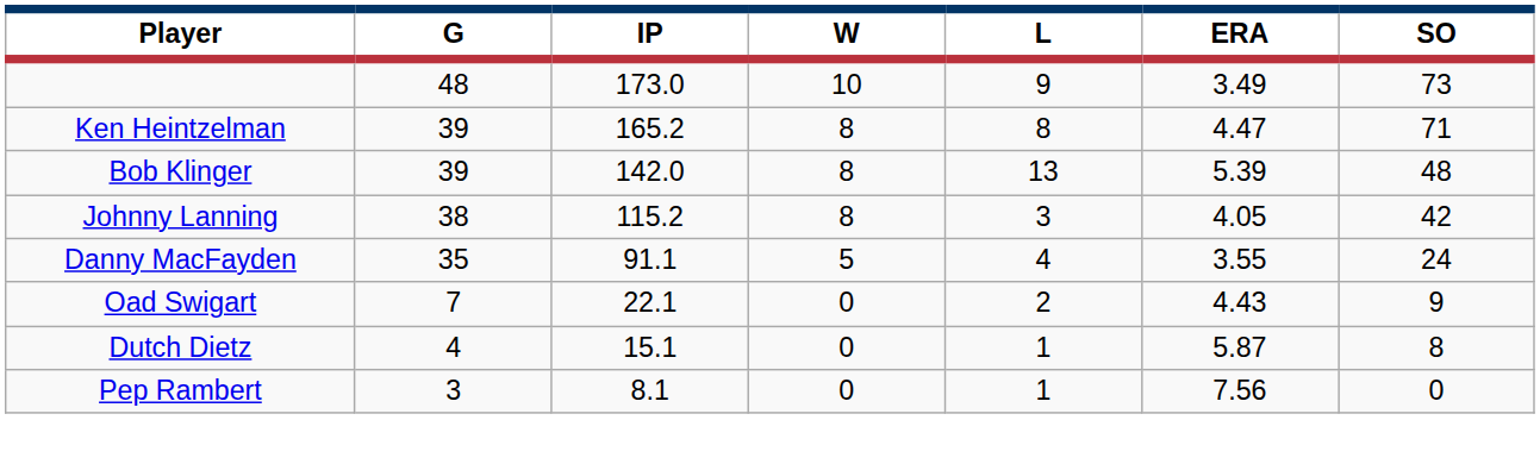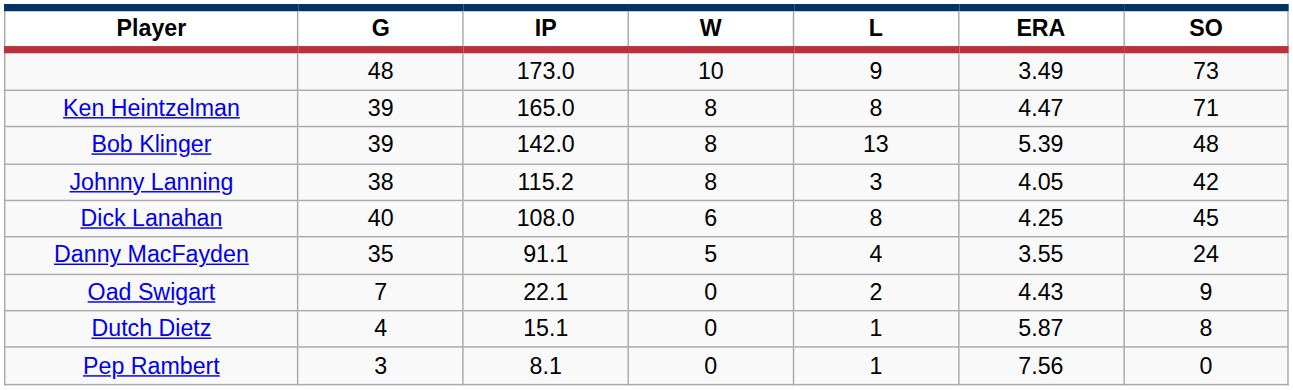 <table class="wikitable sortable">
 <tr>
 <th style="background:#FFFFFF; border-top:#023465 5px solid; border-bottom:#ba313c 5px solid;" width="16%">Player</th>
 <th style="background:#FFFFFF; border-top:#023465 5px solid; border-bottom:#ba313c 5px solid;" width="9%">G</th>
 <th style="background:#FFFFFF; border-top:#023465 5px solid; border-bottom:#ba313c 5px solid;" width="9%">IP</th>
 <th style="background:#FFFFFF; border-top:#023465 5px solid; border-bottom:#ba313c 5px solid;" width="9%">W</th>
 <th style="background:#FFFFFF; border-top:#023465 5px solid; border-bottom:#ba313c 5px solid;" width="9%">L</th>
 <th style="background:#FFFFFF; border-top:#023465 5px solid; border-bottom:#ba313c 5px solid;" width="9%">ERA</th>
 <th style="background:#FFFFFF; border-top:#023465 5px solid; border-bottom:#ba313c 5px solid;" width="9%">SO</th>
 </tr>
 <tr align="center">
 <td></td>
 <td>48</td>
 <td>173.0</td>
 <td>10</td>
 <td>9</td>
 <td>3.49</td>
 <td>73</td>
 </tr>
 <tr align="center">
 <td><a href='#'>Ken Heintzelman</a></td>
 <td>39</td>
-<td>165.2</td>
+<td>165.0</td>
 <td>8</td>
 <td>8</td>
 <td>4.47</td>
 <td>71</td>
 </tr>
 <tr align="center">
 <td><a href='#'>Bob Klinger</a></td>
 <td>39</td>
 <td>142.0</td>
 <td>8</td>
 <td>13</td>
 <td>5.39</td>
 <td>48</td>
 </tr>
 <tr align="center">
 <td><a href='#'>Johnny Lanning</a></td>
 <td>38</td>
 <td>115.2</td>
 <td>8</td>
 <td>3</td>
 <td>4.05</td>
 <td>42</td>
+</tr>
+<tr align="center">
+<td><a href='#'>Dick Lanahan</a></td>
+<td>40</td>
+<td>108.0</td>
+<td>6</td>
+<td>8</td>
+<td>4.25</td>
+<td>45</td>
 </tr>
 <tr align="center">
 <td><a href='#'>Danny MacFayden</a></td>
 <td>35</td>
 <td>91.1</td>
 <td>5</td>
 <td>4</td>
 <td>3.55</td>
 <td>24</td>
 </tr>
 <tr align="center">
 <td><a href='#'>Oad Swigart</a></td>
 <td>7</td>
 <td>22.1</td>
 <td>0</td>
 <td>2</td>
 <td>4.43</td>
 <td>9</td>
 </tr>
 <tr align="center">
 <td><a href='#'>Dutch Dietz</a></td>
 <td>4</td>
 <td>15.1</td>
 <td>0</td>
 <td>1</td>
 <td>5.87</td>
 <td>8</td>
 </tr>
 <tr align="center">
 <td><a href='#'>Pep Rambert</a></td>
 <td>3</td>
 <td>8.1</td>
 <td>0</td>
 <td>1</td>
 <td>7.56</td>
 <td>0</td>
 </tr>
 </table>
